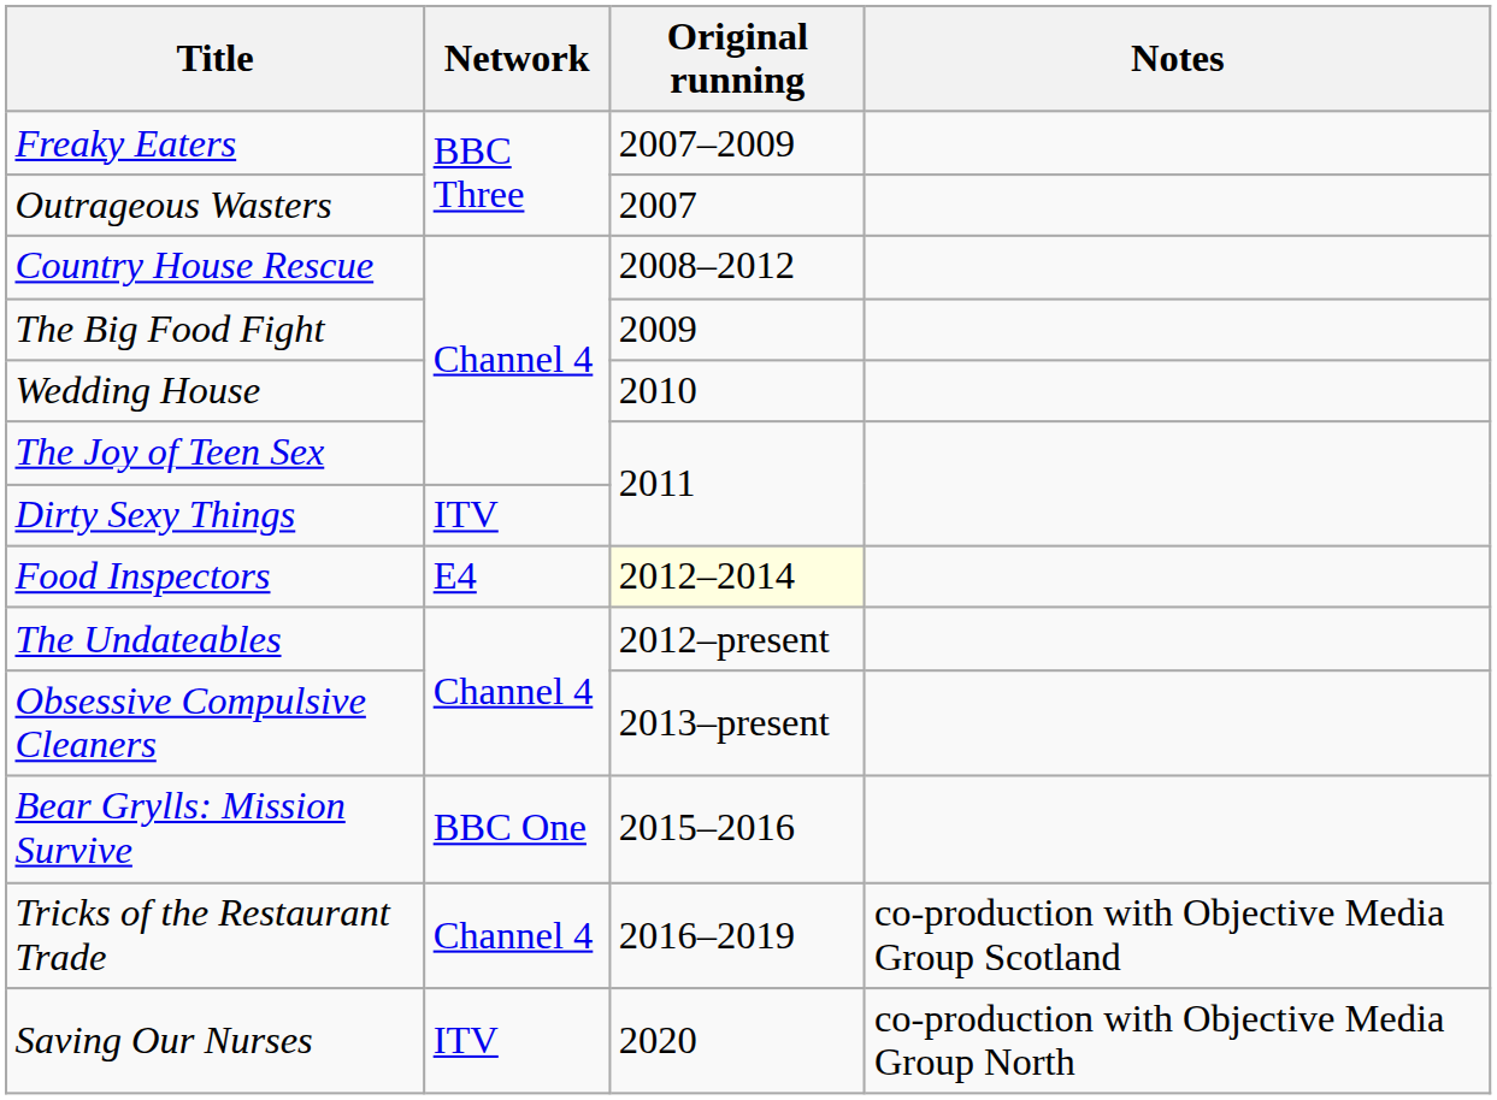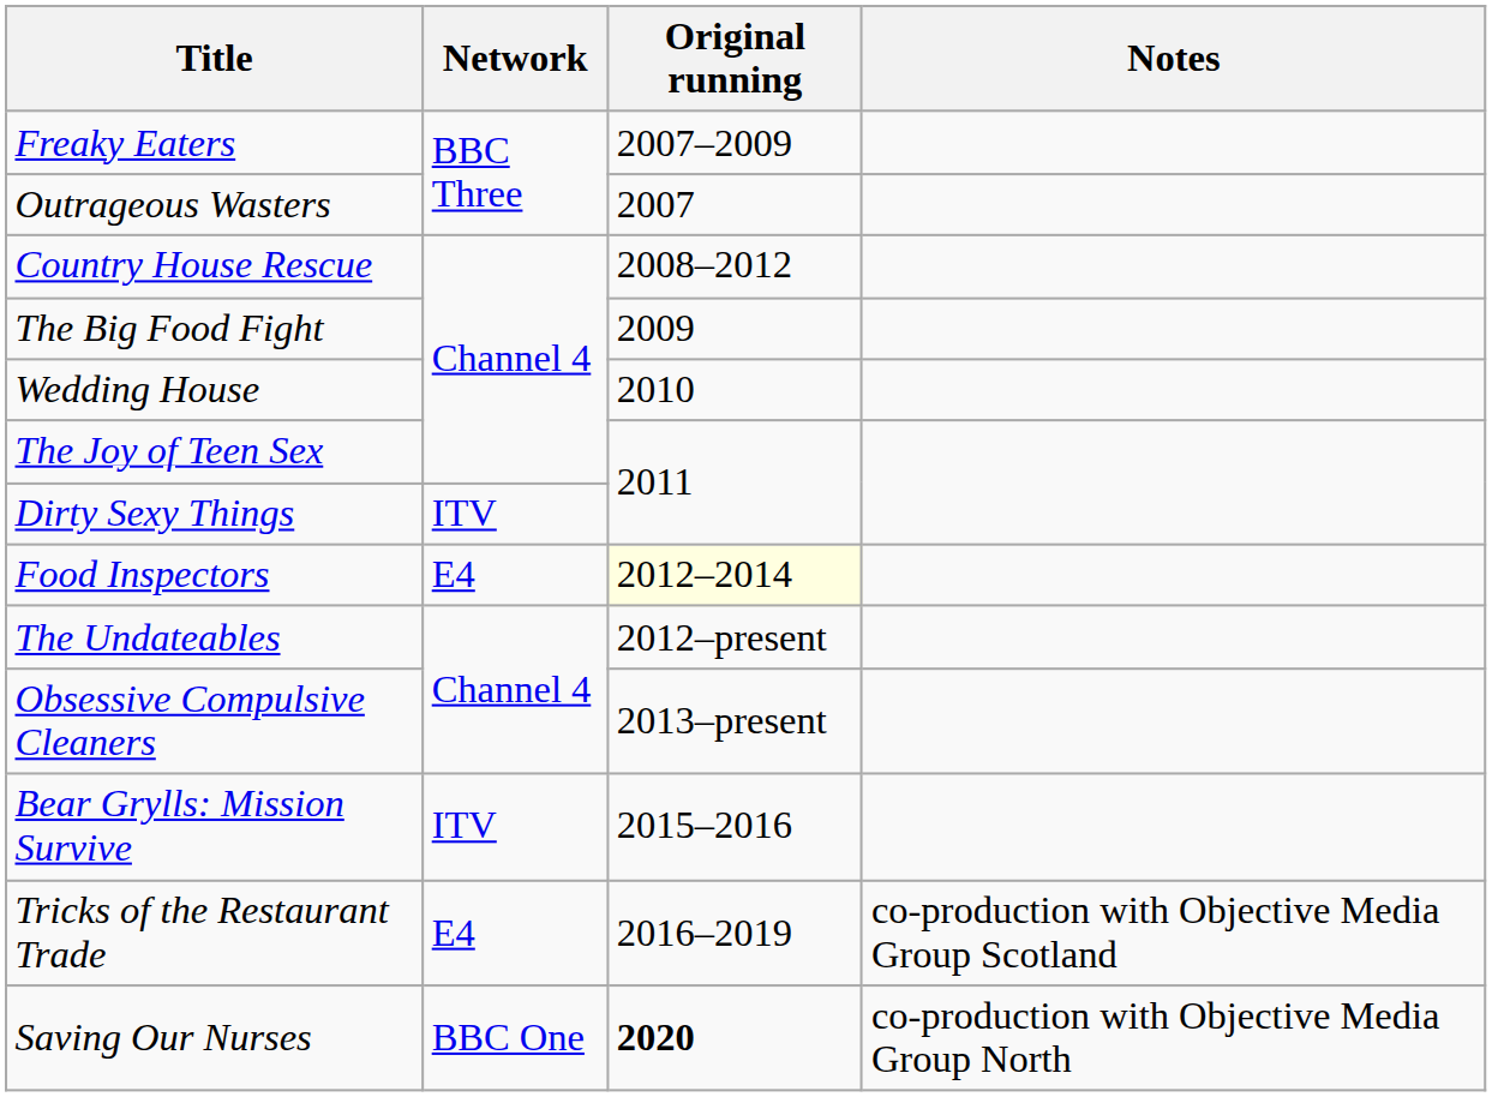 <table class="wikitable sortable">
 <tr>
 <th>Title</th>
 <th>Network</th>
 <th>Original running</th>
 <th>Notes</th>
 </tr>
 <tr>
 <td><em><a href='#'>Freaky Eaters</a></em></td>
 <td rowspan="2"><a href='#'>BBC Three</a></td>
 <td>2007–2009</td>
 <td></td>
 </tr>
 <tr>
 <td><em>Outrageous Wasters</em></td>
 <td>2007</td>
 <td></td>
 </tr>
 <tr>
 <td><em><a href='#'>Country House Rescue</a></em></td>
 <td rowspan="4"><a href='#'>Channel 4</a></td>
 <td>2008–2012</td>
 <td></td>
 </tr>
 <tr>
 <td><em>The Big Food Fight</em></td>
 <td>2009</td>
 <td></td>
 </tr>
 <tr>
 <td><em>Wedding House</em></td>
 <td>2010</td>
 <td></td>
 </tr>
 <tr>
 <td><em><a href='#'>The Joy of Teen Sex</a></em></td>
 <td rowspan="2">2011</td>
 </tr>
 <tr>
 <td><em><a href='#'>Dirty Sexy Things</a></em></td>
 <td><a href='#'>ITV</a></td>
 </tr>
 <tr>
 <td><em><a href='#'>Food Inspectors</a></em></td>
 <td><a href='#'>E4</a></td>
 <td style="background: lightyellow;">2012–2014</td>
 <td></td>
 </tr>
 <tr>
 <td><em><a href='#'>The Undateables</a></em></td>
 <td rowspan="2"><a href='#'>Channel 4</a></td>
 <td>2012–present</td>
 <td></td>
 </tr>
 <tr>
 <td><em><a href='#'>Obsessive Compulsive Cleaners</a></em></td>
 <td>2013–present</td>
 <td></td>
 </tr>
 <tr>
 <td><em><a href='#'>Bear Grylls: Mission Survive</a></em></td>
-<td><a href='#'>BBC One</a></td>
+<td><a href='#'>ITV</a></td>
 <td>2015–2016</td>
 <td></td>
 </tr>
 <tr>
 <td><em>Tricks of the Restaurant Trade</em></td>
-<td><a href='#'>Channel 4</a></td>
+<td><a href='#'>E4</a></td>
 <td>2016–2019</td>
 <td>co-production with Objective Media Group Scotland</td>
 </tr>
 <tr>
 <td><em>Saving Our Nurses</em></td>
-<td><a href='#'>ITV</a></td>
-<td>2020</td>
+<td><a href='#'>BBC One</a></td>
+<td><strong>2020</strong></td>
 <td>co-production with Objective Media Group North</td>
 </tr>
 </table>
